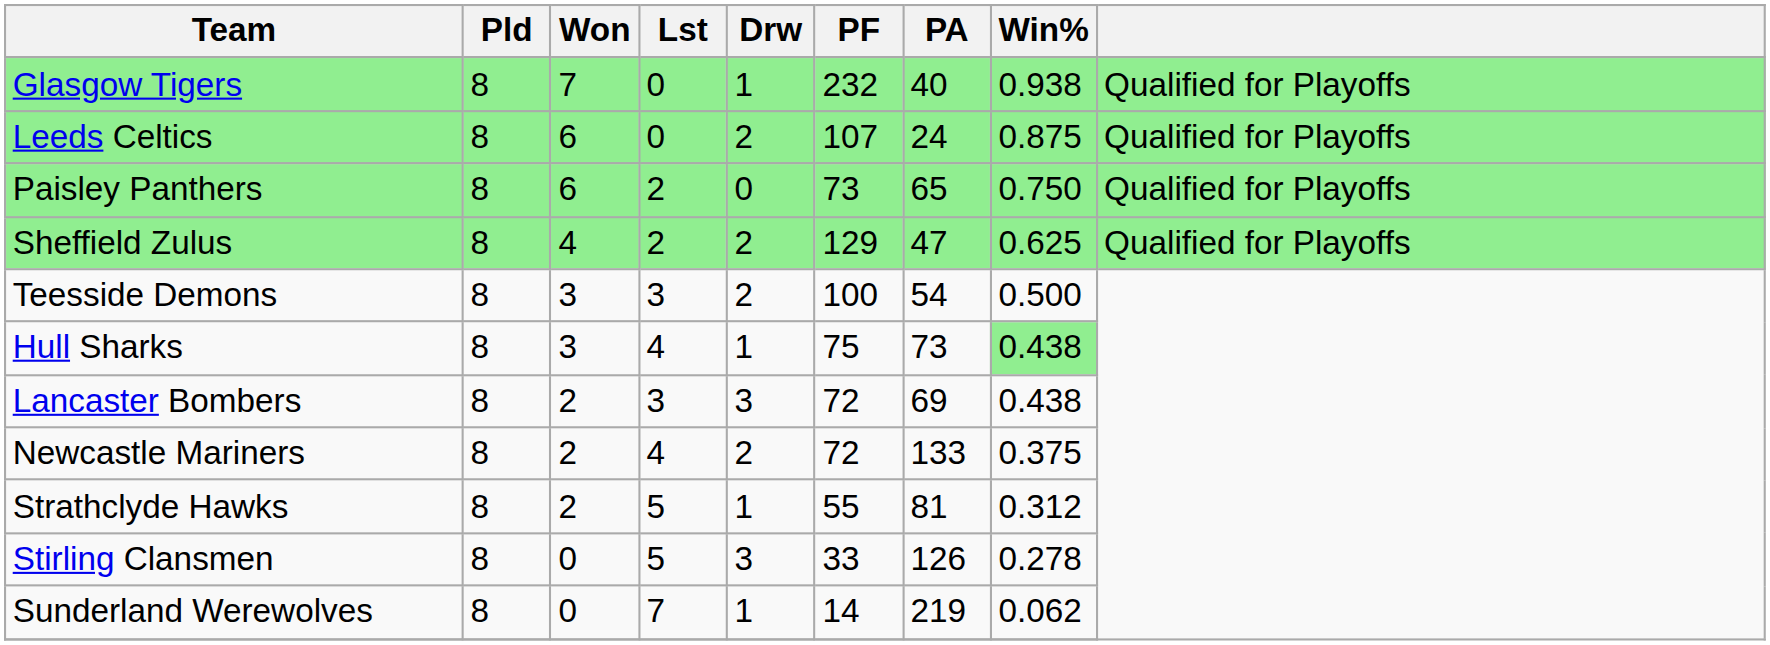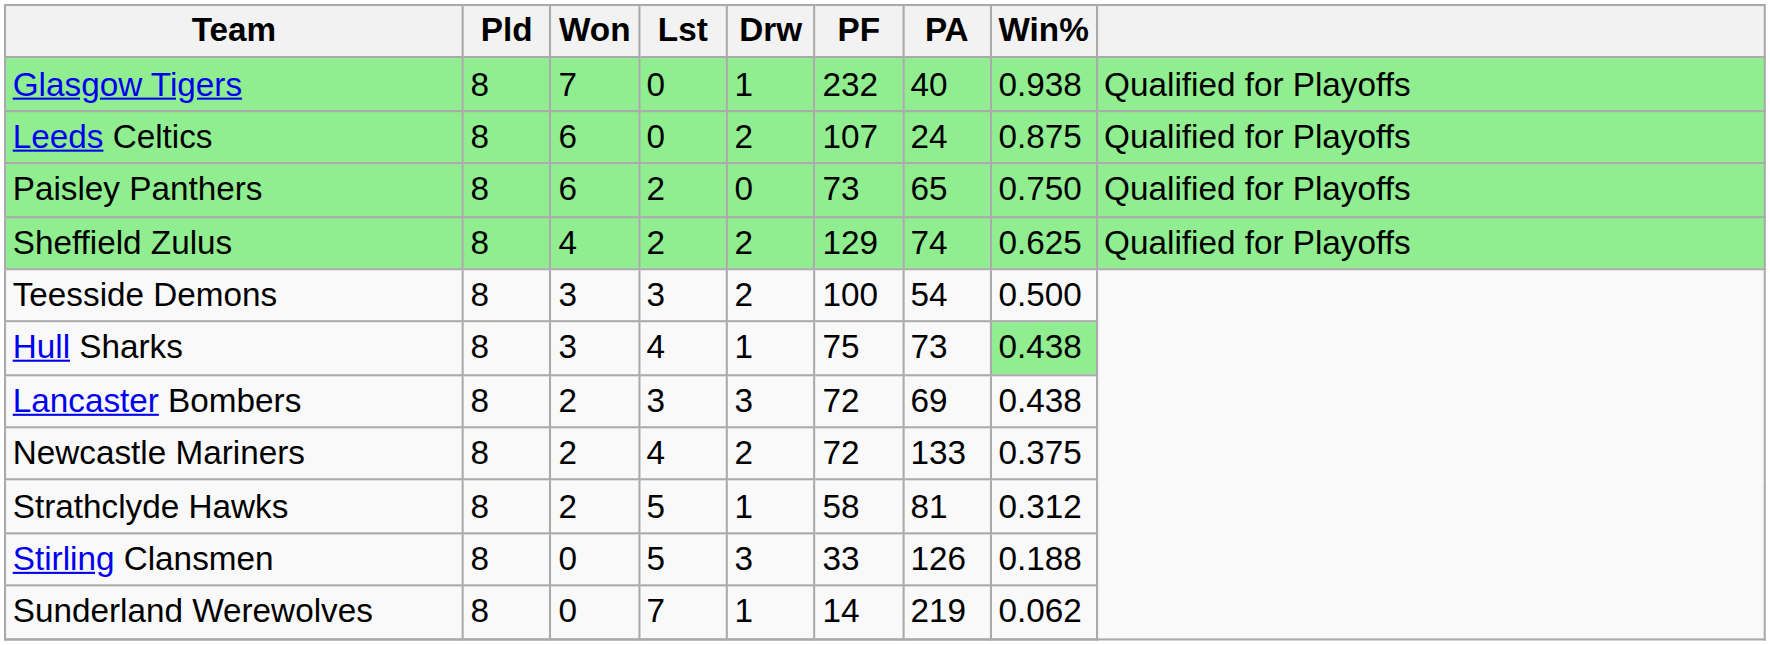 <table class="wikitable">
 <tr>
 <th width=26%>Team</th>
 <th width=5%>Pld</th>
 <th width=5%>Won</th>
 <th width=5%>Lst</th>
 <th width=5%>Drw</th>
 <th width=5%>PF</th>
 <th width=5%>PA</th>
 <th width=6%>Win%</th>
 <th width=38%></th>
 </tr>
 <tr style="background:lightgreen">
 <td><a href='#'>Glasgow Tigers</a></td>
 <td>8</td>
 <td>7</td>
 <td>0</td>
 <td>1</td>
 <td>232</td>
 <td>40</td>
 <td>0.938</td>
 <td>Qualified for Playoffs</td>
 </tr>
 <tr style="background:lightgreen">
 <td><a href='#'>Leeds</a> Celtics</td>
 <td>8</td>
 <td>6</td>
 <td>0</td>
 <td>2</td>
 <td>107</td>
 <td>24</td>
 <td>0.875</td>
 <td>Qualified for Playoffs</td>
 </tr>
 <tr style="background:lightgreen">
 <td>Paisley Panthers</td>
 <td>8</td>
 <td>6</td>
 <td>2</td>
 <td>0</td>
 <td>73</td>
 <td>65</td>
 <td>0.750</td>
 <td>Qualified for Playoffs</td>
 </tr>
 <tr style="background:lightgreen">
 <td>Sheffield Zulus</td>
 <td>8</td>
 <td>4</td>
 <td>2</td>
 <td>2</td>
 <td>129</td>
-<td>47</td>
+<td>74</td>
 <td>0.625</td>
 <td>Qualified for Playoffs</td>
 </tr>
 <tr>
 <td>Teesside Demons</td>
 <td>8</td>
 <td>3</td>
 <td>3</td>
 <td>2</td>
 <td>100</td>
 <td>54</td>
 <td>0.500</td>
 </tr>
 <tr>
 <td><a href='#'>Hull</a> Sharks</td>
 <td>8</td>
 <td>3</td>
 <td>4</td>
 <td>1</td>
 <td>75</td>
 <td>73</td>
 <td style="background: lightgreen;">0.438</td>
 </tr>
 <tr>
 <td><a href='#'>Lancaster</a> Bombers</td>
 <td>8</td>
 <td>2</td>
 <td>3</td>
 <td>3</td>
 <td>72</td>
 <td>69</td>
 <td>0.438</td>
 </tr>
 <tr>
 <td>Newcastle Mariners</td>
 <td>8</td>
 <td>2</td>
 <td>4</td>
 <td>2</td>
 <td>72</td>
 <td>133</td>
 <td>0.375</td>
 </tr>
 <tr>
 <td>Strathclyde Hawks</td>
 <td>8</td>
 <td>2</td>
 <td>5</td>
 <td>1</td>
-<td>55</td>
+<td>58</td>
 <td>81</td>
 <td>0.312</td>
 </tr>
 <tr>
 <td><a href='#'>Stirling</a> Clansmen</td>
 <td>8</td>
 <td>0</td>
 <td>5</td>
 <td>3</td>
 <td>33</td>
 <td>126</td>
-<td>0.278</td>
+<td>0.188</td>
 </tr>
 <tr>
 <td>Sunderland Werewolves</td>
 <td>8</td>
 <td>0</td>
 <td>7</td>
 <td>1</td>
 <td>14</td>
 <td>219</td>
 <td>0.062</td>
 </tr>
 <tr>
 </tr>
 </table>
